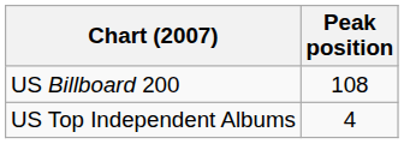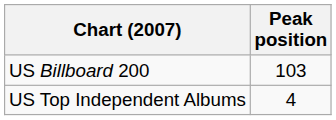 <table class="wikitable">
 <tr>
 <th>Chart (2007)</th>
 <th>Peak<br>position</th>
 </tr>
 <tr>
 <td>US <em>Billboard</em> 200</td>
-<td align="center">108</td>
+<td align="center">103</td>
 </tr>
 <tr>
 <td>US Top Independent Albums</td>
 <td align="center">4</td>
 </tr>
 </table>
